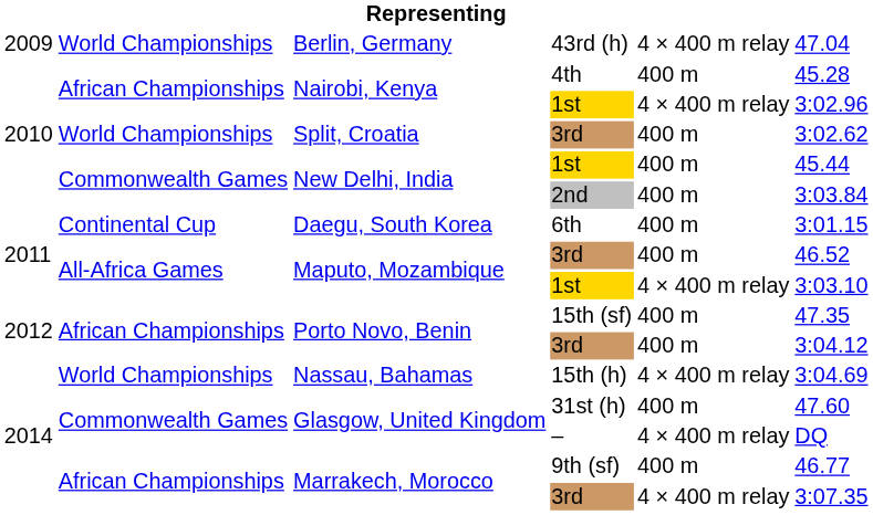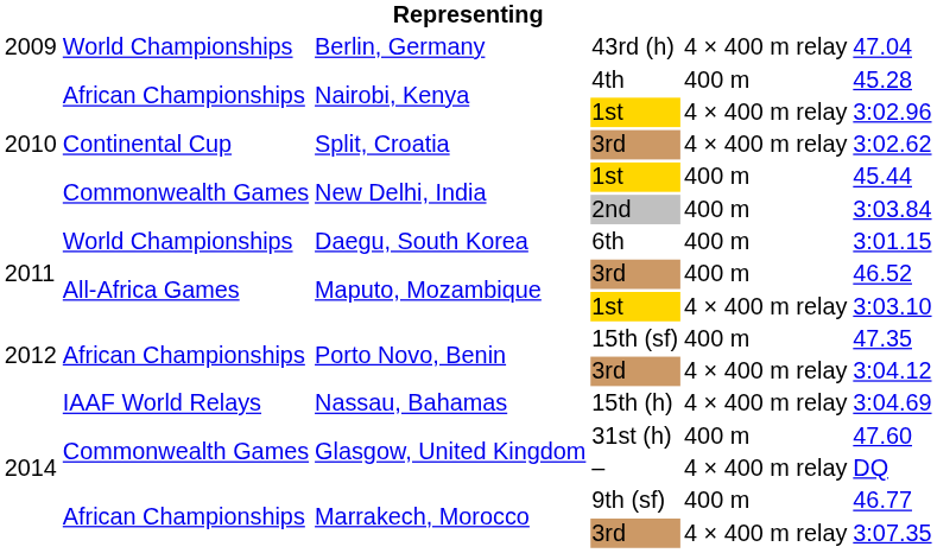 <table>
 <tr>
 <th colspan="6">Representing </th>
 </tr>
 <tr>
 <td>2009</td>
 <td><a href='#'>World Championships</a></td>
 <td><a href='#'>Berlin, Germany</a></td>
 <td>43rd (h)</td>
 <td>4 × 400 m relay</td>
 <td><a href='#'>47.04</a></td>
 </tr>
 <tr>
 <td rowspan=5>2010</td>
 <td rowspan=2><a href='#'>African Championships</a></td>
 <td rowspan=2><a href='#'>Nairobi, Kenya</a></td>
 <td>4th</td>
 <td>400 m</td>
 <td><a href='#'>45.28</a></td>
 </tr>
 <tr>
 <td bgcolor="gold">1st</td>
 <td>4 × 400 m relay</td>
 <td><a href='#'>3:02.96</a></td>
 </tr>
 <tr>
-<td><a href='#'>World Championships</a></td>
+<td><a href='#'>Continental Cup</a></td>
 <td><a href='#'>Split, Croatia</a></td>
 <td bgcolor="cc9966">3rd</td>
-<td>400 m</td>
+<td>4 × 400 m relay</td>
 <td><a href='#'>3:02.62</a></td>
 </tr>
 <tr>
 <td rowspan=2><a href='#'>Commonwealth Games</a></td>
 <td rowspan=2><a href='#'>New Delhi, India</a></td>
 <td bgcolor="gold">1st</td>
 <td>400 m</td>
 <td><a href='#'>45.44</a></td>
 </tr>
 <tr>
 <td bgcolor="silver">2nd</td>
 <td>400 m</td>
 <td><a href='#'>3:03.84</a></td>
 </tr>
 <tr>
 <td rowspan=3>2011</td>
-<td><a href='#'>Continental Cup</a></td>
+<td><a href='#'>World Championships</a></td>
 <td><a href='#'>Daegu, South Korea</a></td>
 <td>6th</td>
 <td>400 m</td>
 <td><a href='#'>3:01.15</a></td>
 </tr>
 <tr>
 <td rowspan=2><a href='#'>All-Africa Games</a></td>
 <td rowspan=2><a href='#'>Maputo, Mozambique</a></td>
 <td bgcolor="cc9966">3rd</td>
 <td>400 m</td>
 <td><a href='#'>46.52</a></td>
 </tr>
 <tr>
 <td bgcolor="gold">1st</td>
 <td>4 × 400 m relay</td>
 <td><a href='#'>3:03.10</a></td>
 </tr>
 <tr>
 <td rowspan=2>2012</td>
 <td rowspan=2><a href='#'>African Championships</a></td>
 <td rowspan=2><a href='#'>Porto Novo, Benin</a></td>
 <td>15th (sf)</td>
 <td>400 m</td>
 <td><a href='#'>47.35</a></td>
 </tr>
 <tr>
 <td bgcolor="cc9966">3rd</td>
-<td>400 m</td>
+<td>4 × 400 m relay</td>
 <td><a href='#'>3:04.12</a></td>
 </tr>
 <tr>
 <td rowspan=5>2014</td>
-<td><a href='#'>World Championships</a></td>
+<td><a href='#'>IAAF World Relays</a></td>
 <td><a href='#'>Nassau, Bahamas</a></td>
 <td>15th (h)</td>
 <td>4 × 400 m relay</td>
 <td><a href='#'>3:04.69</a></td>
 </tr>
 <tr>
 <td rowspan=2><a href='#'>Commonwealth Games</a></td>
 <td rowspan=2><a href='#'>Glasgow, United Kingdom</a></td>
 <td>31st (h)</td>
 <td>400 m</td>
 <td><a href='#'>47.60</a></td>
 </tr>
 <tr>
 <td>–</td>
 <td>4 × 400 m relay</td>
 <td><a href='#'>DQ</a></td>
 </tr>
 <tr>
 <td rowspan=2><a href='#'>African Championships</a></td>
 <td rowspan=2><a href='#'>Marrakech, Morocco</a></td>
 <td>9th (sf)</td>
 <td>400 m</td>
 <td><a href='#'>46.77</a></td>
 </tr>
 <tr>
 <td bgcolor="cc9966">3rd</td>
 <td>4 × 400 m relay</td>
 <td><a href='#'>3:07.35</a></td>
 </tr>
 </table>
